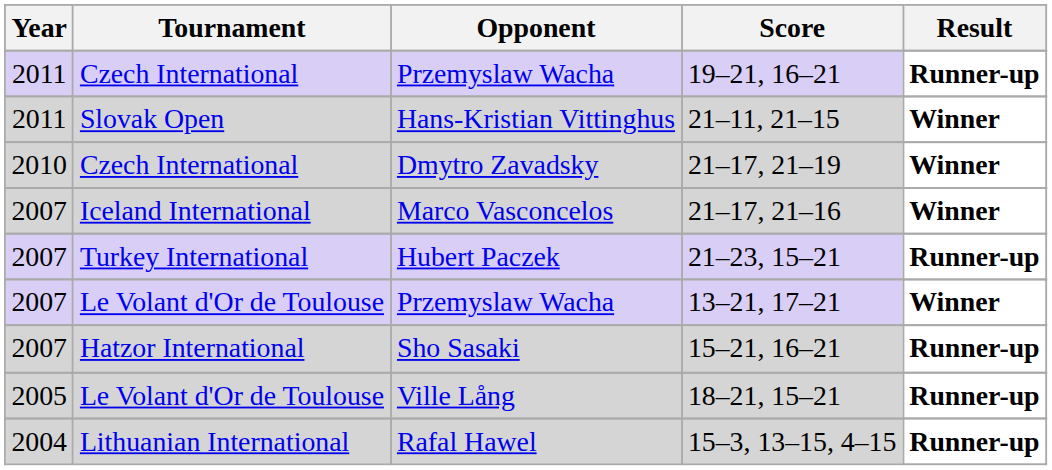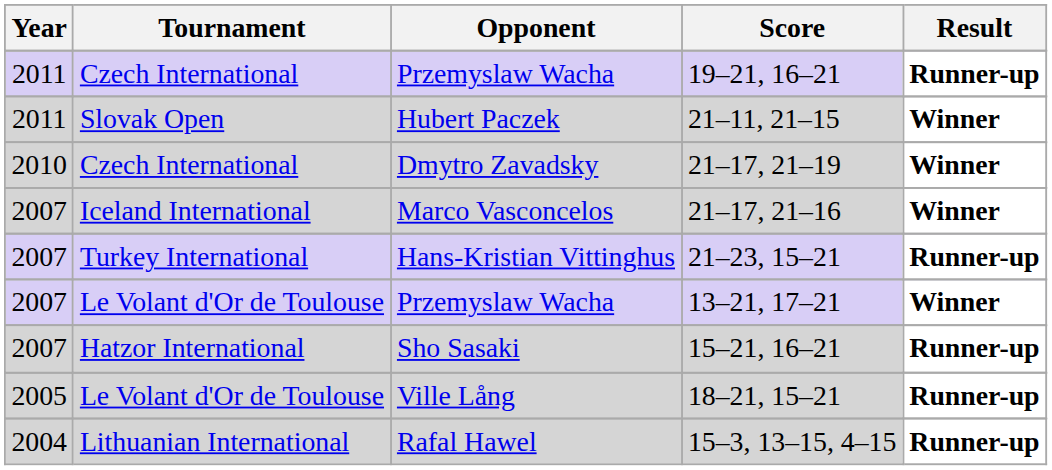 <table class="sortable wikitable" style="font-size: 95%;">
 <tr>
 <th>Year</th>
 <th>Tournament</th>
 <th>Opponent</th>
 <th>Score</th>
 <th>Result</th>
 </tr>
 <tr>
 </tr>
 <tr style="background:#D8CEF6">
 <td align="center">2011</td>
 <td align="left"><a href='#'>Czech International</a></td>
 <td align="left"> <a href='#'>Przemyslaw Wacha</a></td>
 <td align="left">19–21, 16–21</td>
 <td style="text-align:left; background:white"> <strong>Runner-up</strong></td>
 </tr>
 <tr>
 </tr>
 <tr style="background:#D5D5D5">
 <td align="center">2011</td>
 <td align="left"><a href='#'>Slovak Open</a></td>
-<td align="left"> <a href='#'>Hans-Kristian Vittinghus</a></td>
+<td align="left"> <a href='#'>Hubert Paczek</a></td>
 <td align="left">21–11, 21–15</td>
 <td style="text-align:left; background:white"> <strong>Winner</strong></td>
 </tr>
 <tr>
 </tr>
 <tr style="background:#D5D5D5">
 <td align="center">2010</td>
 <td align="left"><a href='#'>Czech International</a></td>
 <td align="left"> <a href='#'>Dmytro Zavadsky</a></td>
 <td align="left">21–17, 21–19</td>
 <td style="text-align:left; background:white"> <strong>Winner</strong></td>
 </tr>
 <tr>
 </tr>
 <tr style="background:#D5D5D5">
 <td align="center">2007</td>
 <td align="left"><a href='#'>Iceland International</a></td>
 <td align="left"> <a href='#'>Marco Vasconcelos</a></td>
 <td align="left">21–17, 21–16</td>
 <td style="text-align:left; background:white"> <strong>Winner</strong></td>
 </tr>
 <tr>
 </tr>
 <tr style="background:#D8CEF6">
 <td align="center">2007</td>
 <td align="left"><a href='#'>Turkey International</a></td>
-<td align="left"> <a href='#'>Hubert Paczek</a></td>
+<td align="left"> <a href='#'>Hans-Kristian Vittinghus</a></td>
 <td align="left">21–23, 15–21</td>
 <td style="text-align:left; background:white"> <strong>Runner-up</strong></td>
 </tr>
 <tr>
 </tr>
 <tr style="background:#D8CEF6">
 <td align="center">2007</td>
 <td align="left"><a href='#'>Le Volant d'Or de Toulouse</a></td>
 <td align="left"> <a href='#'>Przemyslaw Wacha</a></td>
 <td align="left">13–21, 17–21</td>
 <td style="text-align:left; background:white"> <strong>Winner</strong></td>
 </tr>
 <tr>
 </tr>
 <tr style="background:#D5D5D5">
 <td align="center">2007</td>
 <td align="left"><a href='#'>Hatzor International</a></td>
 <td align="left"> <a href='#'>Sho Sasaki</a></td>
 <td align="left">15–21, 16–21</td>
 <td style="text-align:left; background:white"> <strong>Runner-up</strong></td>
 </tr>
 <tr>
 </tr>
 <tr style="background:#D5D5D5">
 <td align="center">2005</td>
 <td align="left"><a href='#'>Le Volant d'Or de Toulouse</a></td>
 <td align="left"> <a href='#'>Ville Lång</a></td>
 <td align="left">18–21, 15–21</td>
 <td style="text-align:left; background:white"> <strong>Runner-up</strong></td>
 </tr>
 <tr>
 </tr>
 <tr style="background:#D5D5D5">
 <td align="center">2004</td>
 <td align="left"><a href='#'>Lithuanian International</a></td>
 <td align="left"> <a href='#'>Rafal Hawel</a></td>
 <td align="left">15–3, 13–15, 4–15</td>
 <td style="text-align:left; background:white"> <strong>Runner-up</strong></td>
 </tr>
 </table>
